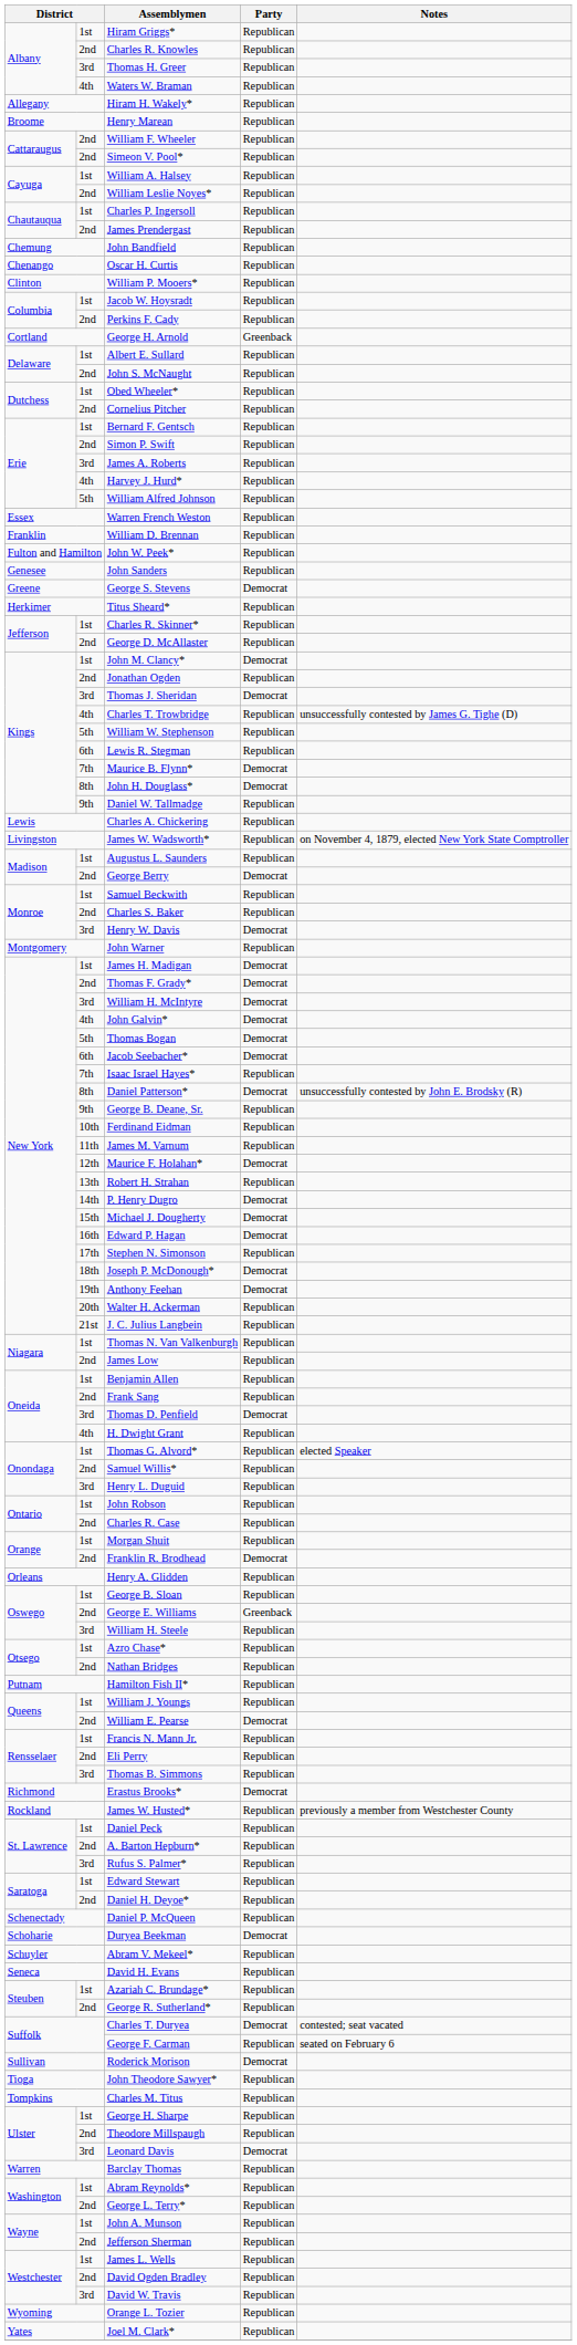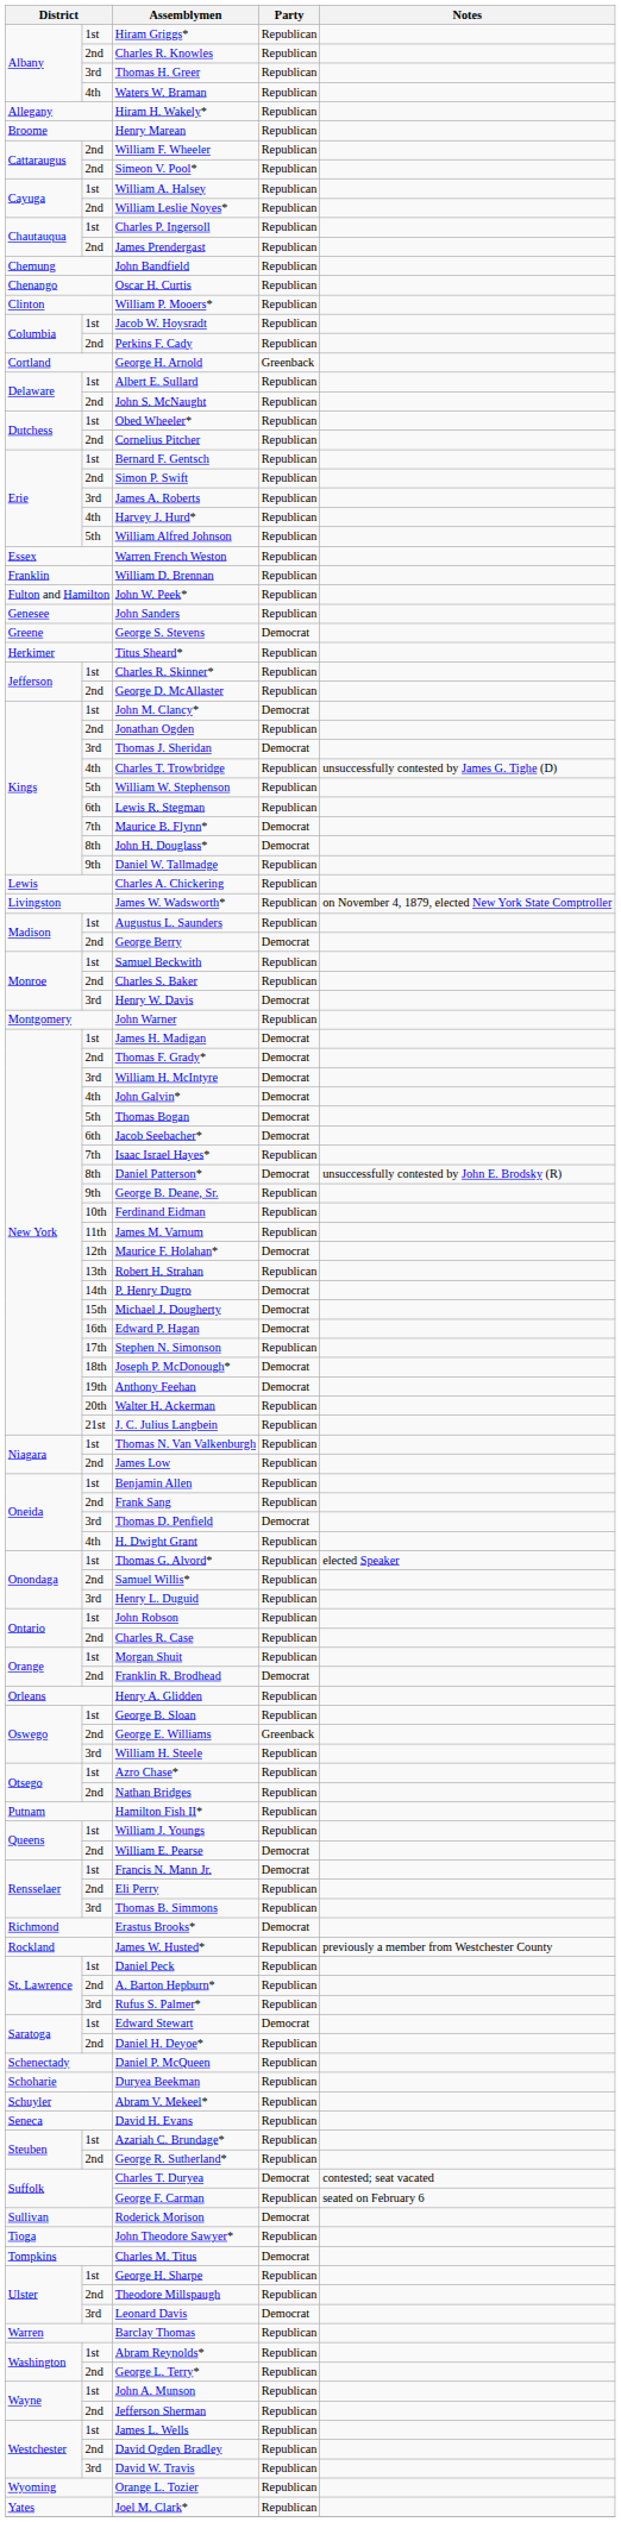 <table class=wikitable>
 <tr>
 <th colspan="2">District</th>
 <th>Assemblymen</th>
 <th>Party</th>
 <th>Notes</th>
 </tr>
 <tr>
 <td rowspan="4"><a href='#'>Albany</a></td>
 <td>1st</td>
 <td><a href='#'>Hiram Griggs</a>*</td>
 <td>Republican</td>
 <td></td>
 </tr>
 <tr>
 <td>2nd</td>
 <td><a href='#'>Charles R. Knowles</a></td>
 <td>Republican</td>
 <td></td>
 </tr>
 <tr>
 <td>3rd</td>
 <td><a href='#'>Thomas H. Greer</a></td>
 <td>Republican</td>
 <td></td>
 </tr>
 <tr>
 <td>4th</td>
 <td><a href='#'>Waters W. Braman</a></td>
 <td>Republican</td>
 <td></td>
 </tr>
 <tr>
 <td colspan="2"><a href='#'>Allegany</a></td>
 <td><a href='#'>Hiram H. Wakely</a>*</td>
 <td>Republican</td>
 <td></td>
 </tr>
 <tr>
 <td colspan="2"><a href='#'>Broome</a></td>
 <td><a href='#'>Henry Marean</a></td>
 <td>Republican</td>
 <td></td>
 </tr>
 <tr>
 <td rowspan="2"><a href='#'>Cattaraugus</a></td>
 <td>2nd</td>
 <td><a href='#'>William F. Wheeler</a></td>
 <td>Republican</td>
 <td></td>
 </tr>
 <tr>
 <td>2nd</td>
 <td><a href='#'>Simeon V. Pool</a>*</td>
 <td>Republican</td>
 <td></td>
 </tr>
 <tr>
 <td rowspan="2"><a href='#'>Cayuga</a></td>
 <td>1st</td>
 <td><a href='#'>William A. Halsey</a></td>
 <td>Republican</td>
 <td></td>
 </tr>
 <tr>
 <td>2nd</td>
 <td><a href='#'>William Leslie Noyes</a>*</td>
 <td>Republican</td>
 <td></td>
 </tr>
 <tr>
 <td rowspan="2"><a href='#'>Chautauqua</a></td>
 <td>1st</td>
 <td><a href='#'>Charles P. Ingersoll</a></td>
 <td>Republican</td>
 <td></td>
 </tr>
 <tr>
 <td>2nd</td>
 <td><a href='#'>James Prendergast</a></td>
 <td>Republican</td>
 <td></td>
 </tr>
 <tr>
 <td colspan="2"><a href='#'>Chemung</a></td>
 <td><a href='#'>John Bandfield</a></td>
 <td>Republican</td>
 <td></td>
 </tr>
 <tr>
 <td colspan="2"><a href='#'>Chenango</a></td>
 <td><a href='#'>Oscar H. Curtis</a></td>
 <td>Republican</td>
 <td></td>
 </tr>
 <tr>
 <td colspan="2"><a href='#'>Clinton</a></td>
 <td><a href='#'>William P. Mooers</a>*</td>
 <td>Republican</td>
 <td></td>
 </tr>
 <tr>
 <td rowspan="2"><a href='#'>Columbia</a></td>
 <td>1st</td>
 <td><a href='#'>Jacob W. Hoysradt</a></td>
 <td>Republican</td>
 <td></td>
 </tr>
 <tr>
 <td>2nd</td>
 <td><a href='#'>Perkins F. Cady</a></td>
 <td>Republican</td>
 <td></td>
 </tr>
 <tr>
 <td colspan="2"><a href='#'>Cortland</a></td>
 <td><a href='#'>George H. Arnold</a></td>
 <td>Greenback</td>
 <td></td>
 </tr>
 <tr>
 <td rowspan="2"><a href='#'>Delaware</a></td>
 <td>1st</td>
 <td><a href='#'>Albert E. Sullard</a></td>
 <td>Republican</td>
 <td></td>
 </tr>
 <tr>
 <td>2nd</td>
 <td><a href='#'>John S. McNaught</a></td>
 <td>Republican</td>
 <td></td>
 </tr>
 <tr>
 <td rowspan="2"><a href='#'>Dutchess</a></td>
 <td>1st</td>
 <td><a href='#'>Obed Wheeler</a>*</td>
 <td>Republican</td>
 <td></td>
 </tr>
 <tr>
 <td>2nd</td>
 <td><a href='#'>Cornelius Pitcher</a></td>
 <td>Republican</td>
 <td></td>
 </tr>
 <tr>
 <td rowspan="5"><a href='#'>Erie</a></td>
 <td>1st</td>
 <td><a href='#'>Bernard F. Gentsch</a></td>
 <td>Republican</td>
 <td></td>
 </tr>
 <tr>
 <td>2nd</td>
 <td><a href='#'>Simon P. Swift</a></td>
 <td>Republican</td>
 <td></td>
 </tr>
 <tr>
 <td>3rd</td>
 <td><a href='#'>James A. Roberts</a></td>
 <td>Republican</td>
 <td></td>
 </tr>
 <tr>
 <td>4th</td>
 <td><a href='#'>Harvey J. Hurd</a>*</td>
 <td>Republican</td>
 <td></td>
 </tr>
 <tr>
 <td>5th</td>
 <td><a href='#'>William Alfred Johnson</a></td>
 <td>Republican</td>
 <td></td>
 </tr>
 <tr>
 <td colspan="2"><a href='#'>Essex</a></td>
 <td><a href='#'>Warren French Weston</a></td>
 <td>Republican</td>
 <td></td>
 </tr>
 <tr>
 <td colspan="2"><a href='#'>Franklin</a></td>
 <td><a href='#'>William D. Brennan</a></td>
 <td>Republican</td>
 <td></td>
 </tr>
 <tr>
 <td colspan="2"><a href='#'>Fulton</a> and <a href='#'>Hamilton</a></td>
 <td><a href='#'>John W. Peek</a>*</td>
 <td>Republican</td>
 <td></td>
 </tr>
 <tr>
 <td colspan="2"><a href='#'>Genesee</a></td>
 <td><a href='#'>John Sanders</a></td>
 <td>Republican</td>
 <td></td>
 </tr>
 <tr>
 <td colspan="2"><a href='#'>Greene</a></td>
 <td><a href='#'>George S. Stevens</a></td>
 <td>Democrat</td>
 <td></td>
 </tr>
 <tr>
 <td colspan="2"><a href='#'>Herkimer</a></td>
 <td><a href='#'>Titus Sheard</a>*</td>
 <td>Republican</td>
 <td></td>
 </tr>
 <tr>
 <td rowspan="2"><a href='#'>Jefferson</a></td>
 <td>1st</td>
 <td><a href='#'>Charles R. Skinner</a>*</td>
 <td>Republican</td>
 <td></td>
 </tr>
 <tr>
 <td>2nd</td>
 <td><a href='#'>George D. McAllaster</a></td>
 <td>Republican</td>
 <td></td>
 </tr>
 <tr>
 <td rowspan="9"><a href='#'>Kings</a></td>
 <td>1st</td>
 <td><a href='#'>John M. Clancy</a>*</td>
 <td>Democrat</td>
 <td></td>
 </tr>
 <tr>
 <td>2nd</td>
 <td><a href='#'>Jonathan Ogden</a></td>
 <td>Republican</td>
 <td></td>
 </tr>
 <tr>
 <td>3rd</td>
 <td><a href='#'>Thomas J. Sheridan</a></td>
 <td>Democrat</td>
 <td></td>
 </tr>
 <tr>
 <td>4th</td>
 <td><a href='#'>Charles T. Trowbridge</a></td>
 <td>Republican</td>
 <td>unsuccessfully contested by <a href='#'>James G. Tighe</a> (D)</td>
 </tr>
 <tr>
 <td>5th</td>
 <td><a href='#'>William W. Stephenson</a></td>
 <td>Republican</td>
 <td></td>
 </tr>
 <tr>
 <td>6th</td>
 <td><a href='#'>Lewis R. Stegman</a></td>
 <td>Republican</td>
 <td></td>
 </tr>
 <tr>
 <td>7th</td>
 <td><a href='#'>Maurice B. Flynn</a>*</td>
 <td>Democrat</td>
 <td></td>
 </tr>
 <tr>
 <td>8th</td>
 <td><a href='#'>John H. Douglass</a>*</td>
 <td>Democrat</td>
 <td></td>
 </tr>
 <tr>
 <td>9th</td>
 <td><a href='#'>Daniel W. Tallmadge</a></td>
 <td>Republican</td>
 <td></td>
 </tr>
 <tr>
 <td colspan="2"><a href='#'>Lewis</a></td>
 <td><a href='#'>Charles A. Chickering</a></td>
 <td>Republican</td>
 <td></td>
 </tr>
 <tr>
 <td colspan="2"><a href='#'>Livingston</a></td>
 <td><a href='#'>James W. Wadsworth</a>*</td>
 <td>Republican</td>
 <td>on November 4, 1879, elected <a href='#'>New York State Comptroller</a></td>
 </tr>
 <tr>
 <td rowspan="2"><a href='#'>Madison</a></td>
 <td>1st</td>
 <td><a href='#'>Augustus L. Saunders</a></td>
 <td>Republican</td>
 <td></td>
 </tr>
 <tr>
 <td>2nd</td>
 <td><a href='#'>George Berry</a></td>
 <td>Democrat</td>
 <td></td>
 </tr>
 <tr>
 <td rowspan="3"><a href='#'>Monroe</a></td>
 <td>1st</td>
 <td><a href='#'>Samuel Beckwith</a></td>
 <td>Republican</td>
 <td></td>
 </tr>
 <tr>
 <td>2nd</td>
 <td><a href='#'>Charles S. Baker</a></td>
 <td>Republican</td>
 <td></td>
 </tr>
 <tr>
 <td>3rd</td>
 <td><a href='#'>Henry W. Davis</a></td>
 <td>Democrat</td>
 <td></td>
 </tr>
 <tr>
 <td colspan="2"><a href='#'>Montgomery</a></td>
 <td><a href='#'>John Warner</a></td>
 <td>Republican</td>
 <td></td>
 </tr>
 <tr>
 <td rowspan="21"><a href='#'>New York</a></td>
 <td>1st</td>
 <td><a href='#'>James H. Madigan</a></td>
 <td>Democrat</td>
 <td></td>
 </tr>
 <tr>
 <td>2nd</td>
 <td><a href='#'>Thomas F. Grady</a>*</td>
 <td>Democrat</td>
 <td></td>
 </tr>
 <tr>
 <td>3rd</td>
 <td><a href='#'>William H. McIntyre</a></td>
 <td>Democrat</td>
 <td></td>
 </tr>
 <tr>
 <td>4th</td>
 <td><a href='#'>John Galvin</a>*</td>
 <td>Democrat</td>
 <td></td>
 </tr>
 <tr>
 <td>5th</td>
 <td><a href='#'>Thomas Bogan</a></td>
 <td>Democrat</td>
 <td></td>
 </tr>
 <tr>
 <td>6th</td>
 <td><a href='#'>Jacob Seebacher</a>*</td>
 <td>Democrat</td>
 <td></td>
 </tr>
 <tr>
 <td>7th</td>
 <td><a href='#'>Isaac Israel Hayes</a>*</td>
 <td>Republican</td>
 <td></td>
 </tr>
 <tr>
 <td>8th</td>
 <td><a href='#'>Daniel Patterson</a>*</td>
 <td>Democrat</td>
 <td>unsuccessfully contested by <a href='#'>John E. Brodsky</a> (R)</td>
 </tr>
 <tr>
 <td>9th</td>
 <td><a href='#'>George B. Deane, Sr.</a></td>
 <td>Republican</td>
 <td></td>
 </tr>
 <tr>
 <td>10th</td>
 <td><a href='#'>Ferdinand Eidman</a></td>
 <td>Republican</td>
 <td></td>
 </tr>
 <tr>
 <td>11th</td>
 <td><a href='#'>James M. Varnum</a></td>
 <td>Republican</td>
 <td></td>
 </tr>
 <tr>
 <td>12th</td>
 <td><a href='#'>Maurice F. Holahan</a>*</td>
 <td>Democrat</td>
 <td></td>
 </tr>
 <tr>
 <td>13th</td>
 <td><a href='#'>Robert H. Strahan</a></td>
 <td>Republican</td>
 <td></td>
 </tr>
 <tr>
 <td>14th</td>
 <td><a href='#'>P. Henry Dugro</a></td>
 <td>Democrat</td>
 <td></td>
 </tr>
 <tr>
 <td>15th</td>
 <td><a href='#'>Michael J. Dougherty</a></td>
 <td>Democrat</td>
 <td></td>
 </tr>
 <tr>
 <td>16th</td>
 <td><a href='#'>Edward P. Hagan</a></td>
 <td>Democrat</td>
 <td></td>
 </tr>
 <tr>
 <td>17th</td>
 <td><a href='#'>Stephen N. Simonson</a></td>
 <td>Republican</td>
 <td></td>
 </tr>
 <tr>
 <td>18th</td>
 <td><a href='#'>Joseph P. McDonough</a>*</td>
 <td>Democrat</td>
 <td></td>
 </tr>
 <tr>
 <td>19th</td>
 <td><a href='#'>Anthony Feehan</a></td>
 <td>Democrat</td>
 <td></td>
 </tr>
 <tr>
 <td>20th</td>
 <td><a href='#'>Walter H. Ackerman</a></td>
 <td>Republican</td>
 <td></td>
 </tr>
 <tr>
 <td>21st</td>
 <td><a href='#'>J. C. Julius Langbein</a></td>
 <td>Republican</td>
 <td></td>
 </tr>
 <tr>
 <td rowspan="2"><a href='#'>Niagara</a></td>
 <td>1st</td>
 <td><a href='#'>Thomas N. Van Valkenburgh</a></td>
 <td>Republican</td>
 <td></td>
 </tr>
 <tr>
 <td>2nd</td>
 <td><a href='#'>James Low</a></td>
 <td>Republican</td>
 <td></td>
 </tr>
 <tr>
 <td rowspan="4"><a href='#'>Oneida</a></td>
 <td>1st</td>
 <td><a href='#'>Benjamin Allen</a></td>
 <td>Republican</td>
 <td></td>
 </tr>
 <tr>
 <td>2nd</td>
 <td><a href='#'>Frank Sang</a></td>
 <td>Republican</td>
 <td></td>
 </tr>
 <tr>
 <td>3rd</td>
 <td><a href='#'>Thomas D. Penfield</a></td>
 <td>Democrat</td>
 <td></td>
 </tr>
 <tr>
 <td>4th</td>
 <td><a href='#'>H. Dwight Grant</a></td>
 <td>Republican</td>
 <td></td>
 </tr>
 <tr>
 <td rowspan="3"><a href='#'>Onondaga</a></td>
 <td>1st</td>
 <td><a href='#'>Thomas G. Alvord</a>*</td>
 <td>Republican</td>
 <td>elected <a href='#'>Speaker</a></td>
 </tr>
 <tr>
 <td>2nd</td>
 <td><a href='#'>Samuel Willis</a>*</td>
 <td>Republican</td>
 <td></td>
 </tr>
 <tr>
 <td>3rd</td>
 <td><a href='#'>Henry L. Duguid</a></td>
 <td>Republican</td>
 <td></td>
 </tr>
 <tr>
 <td rowspan="2"><a href='#'>Ontario</a></td>
 <td>1st</td>
 <td><a href='#'>John Robson</a></td>
 <td>Republican</td>
 <td></td>
 </tr>
 <tr>
 <td>2nd</td>
 <td><a href='#'>Charles R. Case</a></td>
 <td>Republican</td>
 <td></td>
 </tr>
 <tr>
 <td rowspan="2"><a href='#'>Orange</a></td>
 <td>1st</td>
 <td><a href='#'>Morgan Shuit</a></td>
 <td>Republican</td>
 <td></td>
 </tr>
 <tr>
 <td>2nd</td>
 <td><a href='#'>Franklin R. Brodhead</a></td>
 <td>Democrat</td>
 <td></td>
 </tr>
 <tr>
 <td colspan="2"><a href='#'>Orleans</a></td>
 <td><a href='#'>Henry A. Glidden</a></td>
 <td>Republican</td>
 <td></td>
 </tr>
 <tr>
 <td rowspan="3"><a href='#'>Oswego</a></td>
 <td>1st</td>
 <td><a href='#'>George B. Sloan</a></td>
 <td>Republican</td>
 <td></td>
 </tr>
 <tr>
 <td>2nd</td>
 <td><a href='#'>George E. Williams</a></td>
 <td>Greenback</td>
 <td></td>
 </tr>
 <tr>
 <td>3rd</td>
 <td><a href='#'>William H. Steele</a></td>
 <td>Republican</td>
 <td></td>
 </tr>
 <tr>
 <td rowspan="2"><a href='#'>Otsego</a></td>
 <td>1st</td>
 <td><a href='#'>Azro Chase</a>*</td>
 <td>Republican</td>
 <td></td>
 </tr>
 <tr>
 <td>2nd</td>
 <td><a href='#'>Nathan Bridges</a></td>
 <td>Republican</td>
 <td></td>
 </tr>
 <tr>
 <td colspan="2"><a href='#'>Putnam</a></td>
 <td><a href='#'>Hamilton Fish II</a>*</td>
 <td>Republican</td>
 <td></td>
 </tr>
 <tr>
 <td rowspan="2"><a href='#'>Queens</a></td>
 <td>1st</td>
 <td><a href='#'>William J. Youngs</a></td>
 <td>Republican</td>
 <td></td>
 </tr>
 <tr>
 <td>2nd</td>
 <td><a href='#'>William E. Pearse</a></td>
 <td>Democrat</td>
 <td></td>
 </tr>
 <tr>
 <td rowspan="3"><a href='#'>Rensselaer</a></td>
 <td>1st</td>
 <td><a href='#'>Francis N. Mann Jr.</a></td>
-<td>Republican</td>
+<td>Democrat</td>
 <td></td>
 </tr>
 <tr>
 <td>2nd</td>
 <td><a href='#'>Eli Perry</a></td>
 <td>Republican</td>
 <td></td>
 </tr>
 <tr>
 <td>3rd</td>
 <td><a href='#'>Thomas B. Simmons</a></td>
 <td>Republican</td>
 <td></td>
 </tr>
 <tr>
 <td colspan="2"><a href='#'>Richmond</a></td>
 <td><a href='#'>Erastus Brooks</a>*</td>
 <td>Democrat</td>
 <td></td>
 </tr>
 <tr>
 <td colspan="2"><a href='#'>Rockland</a></td>
 <td><a href='#'>James W. Husted</a>*</td>
 <td>Republican</td>
 <td>previously a member from Westchester County</td>
 </tr>
 <tr>
 <td rowspan="3"><a href='#'>St. Lawrence</a></td>
 <td>1st</td>
 <td><a href='#'>Daniel Peck</a></td>
 <td>Republican</td>
 <td></td>
 </tr>
 <tr>
 <td>2nd</td>
 <td><a href='#'>A. Barton Hepburn</a>*</td>
 <td>Republican</td>
 <td></td>
 </tr>
 <tr>
 <td>3rd</td>
 <td><a href='#'>Rufus S. Palmer</a>*</td>
 <td>Republican</td>
 <td></td>
 </tr>
 <tr>
 <td rowspan="2"><a href='#'>Saratoga</a></td>
 <td>1st</td>
 <td><a href='#'>Edward Stewart</a></td>
-<td>Republican</td>
+<td>Democrat</td>
 <td></td>
 </tr>
 <tr>
 <td>2nd</td>
 <td><a href='#'>Daniel H. Deyoe</a>*</td>
 <td>Republican</td>
 <td></td>
 </tr>
 <tr>
 <td colspan="2"><a href='#'>Schenectady</a></td>
 <td><a href='#'>Daniel P. McQueen</a></td>
 <td>Republican</td>
 <td></td>
 </tr>
 <tr>
 <td colspan="2"><a href='#'>Schoharie</a></td>
 <td><a href='#'>Duryea Beekman</a></td>
-<td>Democrat</td>
+<td>Republican</td>
 <td></td>
 </tr>
 <tr>
 <td colspan="2"><a href='#'>Schuyler</a></td>
 <td><a href='#'>Abram V. Mekeel</a>*</td>
 <td>Republican</td>
 <td></td>
 </tr>
 <tr>
 <td colspan="2"><a href='#'>Seneca</a></td>
 <td><a href='#'>David H. Evans</a></td>
 <td>Republican</td>
 <td></td>
 </tr>
 <tr>
 <td rowspan="2"><a href='#'>Steuben</a></td>
 <td>1st</td>
 <td><a href='#'>Azariah C. Brundage</a>*</td>
 <td>Republican</td>
 <td></td>
 </tr>
 <tr>
 <td>2nd</td>
 <td><a href='#'>George R. Sutherland</a>*</td>
 <td>Republican</td>
 <td></td>
 </tr>
 <tr>
 <td rowspan="2" colspan="2"><a href='#'>Suffolk</a></td>
 <td><a href='#'>Charles T. Duryea</a></td>
 <td>Democrat</td>
 <td>contested; seat vacated</td>
 </tr>
 <tr>
 <td><a href='#'>George F. Carman</a></td>
 <td>Republican</td>
 <td>seated on February 6</td>
 </tr>
 <tr>
 <td colspan="2"><a href='#'>Sullivan</a></td>
 <td><a href='#'>Roderick Morison</a></td>
 <td>Democrat</td>
 <td></td>
 </tr>
 <tr>
 <td colspan="2"><a href='#'>Tioga</a></td>
 <td><a href='#'>John Theodore Sawyer</a>*</td>
 <td>Republican</td>
 <td></td>
 </tr>
 <tr>
 <td colspan="2"><a href='#'>Tompkins</a></td>
 <td><a href='#'>Charles M. Titus</a></td>
-<td>Republican</td>
+<td>Democrat</td>
 <td></td>
 </tr>
 <tr>
 <td rowspan="3"><a href='#'>Ulster</a></td>
 <td>1st</td>
 <td><a href='#'>George H. Sharpe</a></td>
 <td>Republican</td>
 <td></td>
 </tr>
 <tr>
 <td>2nd</td>
 <td><a href='#'>Theodore Millspaugh</a></td>
 <td>Republican</td>
 <td></td>
 </tr>
 <tr>
 <td>3rd</td>
 <td><a href='#'>Leonard Davis</a></td>
 <td>Democrat</td>
 <td></td>
 </tr>
 <tr>
 <td colspan="2"><a href='#'>Warren</a></td>
 <td><a href='#'>Barclay Thomas</a></td>
 <td>Republican</td>
 <td></td>
 </tr>
 <tr>
 <td rowspan="2"><a href='#'>Washington</a></td>
 <td>1st</td>
 <td><a href='#'>Abram Reynolds</a>*</td>
 <td>Republican</td>
 <td></td>
 </tr>
 <tr>
 <td>2nd</td>
 <td><a href='#'>George L. Terry</a>*</td>
 <td>Republican</td>
 <td></td>
 </tr>
 <tr>
 <td rowspan="2"><a href='#'>Wayne</a></td>
 <td>1st</td>
 <td><a href='#'>John A. Munson</a></td>
 <td>Republican</td>
 <td></td>
 </tr>
 <tr>
 <td>2nd</td>
 <td><a href='#'>Jefferson Sherman</a></td>
 <td>Republican</td>
 <td></td>
 </tr>
 <tr>
 <td rowspan="3"><a href='#'>Westchester</a></td>
 <td>1st</td>
 <td><a href='#'>James L. Wells</a></td>
 <td>Republican</td>
 <td></td>
 </tr>
 <tr>
 <td>2nd</td>
 <td><a href='#'>David Ogden Bradley</a></td>
 <td>Republican</td>
 <td></td>
 </tr>
 <tr>
 <td>3rd</td>
 <td><a href='#'>David W. Travis</a></td>
 <td>Republican</td>
 <td></td>
 </tr>
 <tr>
 <td colspan="2"><a href='#'>Wyoming</a></td>
 <td><a href='#'>Orange L. Tozier</a></td>
 <td>Republican</td>
 <td></td>
 </tr>
 <tr>
 <td colspan="2"><a href='#'>Yates</a></td>
 <td><a href='#'>Joel M. Clark</a>*</td>
 <td>Republican</td>
 <td></td>
 </tr>
 <tr>
 </tr>
 </table>
